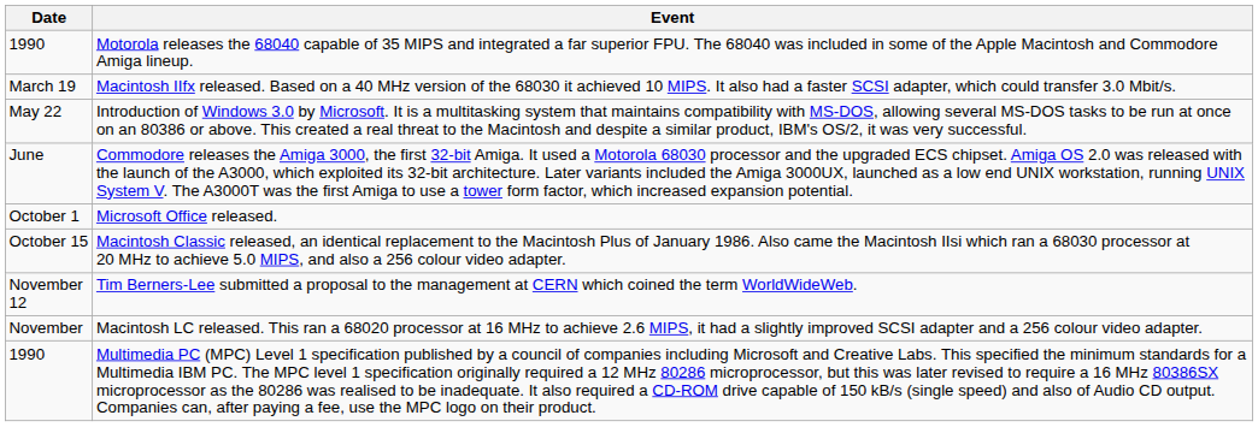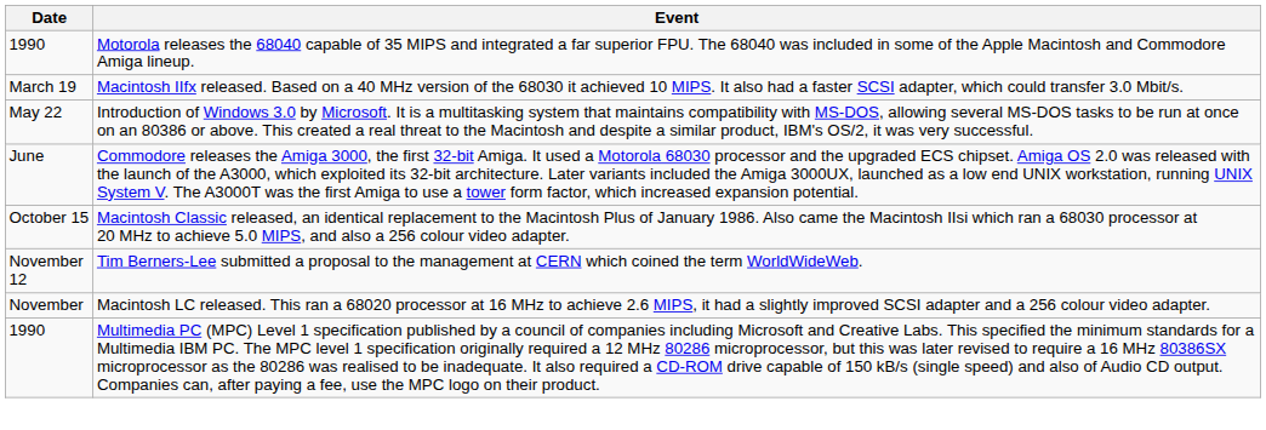 <table class="wikitable sortable">
 <tr>
 <th>Date</th>
 <th class="unsortable">Event</th>
 </tr>
 <tr valign="top">
 <td>1990</td>
 <td><a href='#'>Motorola</a> releases the <a href='#'>68040</a> capable of 35 MIPS and integrated a far superior FPU. The 68040 was included in some of the Apple Macintosh and Commodore Amiga lineup.</td>
 </tr>
 <tr valign="top">
 <td>March 19</td>
 <td><a href='#'>Macintosh IIfx</a> released. Based on a 40 MHz version of the 68030 it achieved 10 <a href='#'>MIPS</a>. It also had a faster <a href='#'>SCSI</a> adapter, which could transfer 3.0 Mbit/s.</td>
 </tr>
 <tr valign="top">
 <td>May 22</td>
 <td>Introduction of <a href='#'>Windows 3.0</a> by <a href='#'>Microsoft</a>. It is a multitasking system that maintains compatibility with <a href='#'>MS-DOS</a>, allowing several MS-DOS tasks to be run at once on an 80386 or above. This created a real threat to the Macintosh and despite a similar product, IBM's OS/2, it was very successful.</td>
 </tr>
 <tr valign="top">
 <td>June</td>
 <td><a href='#'>Commodore</a> releases the <a href='#'>Amiga 3000</a>, the first <a href='#'>32-bit</a> Amiga. It used a <a href='#'>Motorola 68030</a> processor and the upgraded ECS chipset. <a href='#'>Amiga OS</a> 2.0 was released with the launch of the A3000, which exploited its 32-bit architecture. Later variants included the Amiga 3000UX, launched as a low end UNIX workstation, running <a href='#'>UNIX System V</a>. The A3000T was the first Amiga to use a <a href='#'>tower</a> form factor, which increased expansion potential.</td>
 </tr>
 <tr valign="top">
-<td>October 1</td>
-<td><a href='#'>Microsoft Office</a> released.</td>
-</tr>
-<tr valign="top">
 <td>October 15</td>
 <td><a href='#'>Macintosh Classic</a> released, an identical replacement to the Macintosh Plus of January 1986. Also came the Macintosh IIsi which ran a 68030 processor at 20 MHz to achieve 5.0 <a href='#'>MIPS</a>, and also a 256 colour video adapter.</td>
 </tr>
 <tr valign="top">
 <td>November 12</td>
 <td><a href='#'>Tim Berners-Lee</a> submitted a proposal to the management at <a href='#'>CERN</a> which coined the term <a href='#'>WorldWideWeb</a>.</td>
 </tr>
 <tr valign="top">
 <td>November</td>
 <td>Macintosh LC released. This ran a 68020 processor at 16 MHz to achieve 2.6 <a href='#'>MIPS</a>, it had a slightly improved SCSI adapter and a 256 colour video adapter.</td>
 </tr>
 <tr valign="top">
 <td>1990</td>
 <td><a href='#'>Multimedia PC</a> (MPC) Level 1 specification published by a council of companies including Microsoft and Creative Labs. This specified the minimum standards for a Multimedia IBM PC. The MPC level 1 specification originally required a 12 MHz <a href='#'>80286</a> microprocessor, but this was later revised to require a 16 MHz <a href='#'>80386SX</a> microprocessor as the 80286 was realised to be inadequate. It also required a <a href='#'>CD-ROM</a> drive capable of 150 kB/s (single speed) and also of Audio CD output. Companies can, after paying a fee, use the MPC logo on their product.</td>
 </tr>
 </table>
